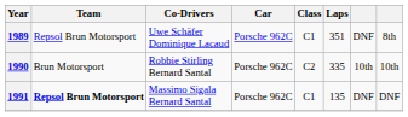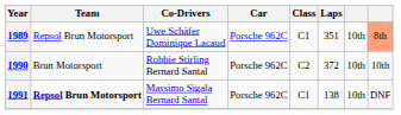 <table class="wikitable" style="text-align:center; font-size:90%">
 <tr>
 <th>Year</th>
 <th>Team</th>
 <th>Co-Drivers</th>
 <th>Car</th>
 <th>Class</th>
 <th>Laps</th>
 <th></th>
 <th></th>
 </tr>
 <tr>
 <th><a href='#'>1989</a></th>
 <td align="left"> <a href='#'>Repsol</a> Brun Motorsport</td>
 <td align="left"> <a href='#'>Uwe Schäfer</a><br> <a href='#'>Dominique Lacaud</a></td>
 <td align="left"><a href='#'>Porsche 962C</a></td>
 <td>C1</td>
 <td>351</td>
-<td>DNF</td>
-<td>8th</td>
+<td>10th</td>
+<td style="background: lightsalmon;">8th</td>
 </tr>
 <tr>
 <th><a href='#'>1990</a></th>
 <td align="left"> Brun Motorsport</td>
 <td align="left"> <a href='#'>Robbie Stirling</a><br> Bernard Santal</td>
 <td align="left">Porsche 962C</td>
 <td>C2</td>
-<td>335</td>
+<td>372</td>
 <td>10th</td>
 <td>10th</td>
 </tr>
 <tr>
 <th><a href='#'>1991</a></th>
 <td align="left"><strong> <a href='#'>Repsol</a> Brun Motorsport</strong></td>
 <td align="left"> <a href='#'>Massimo Sigala</a><br> <a href='#'>Bernard Santal</a></td>
 <td align="left">Porsche 962C</td>
 <td>C1</td>
-<td>135</td>
-<td>DNF</td>
+<td>138</td>
+<td>10th</td>
 <td>DNF</td>
 </tr>
 <tr>
 </tr>
 </table>
